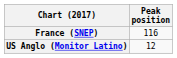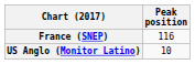 <table class="wikitable sortable plainrowheaders" style="text-align:center">
 <tr>
 <th scope="col">Chart (2017)</th>
 <th scope="col">Peak<br> position</th>
 </tr>
 <tr>
 <th scope="row">France (<a href='#'>SNEP</a>)</th>
 <td>116</td>
 </tr>
 <tr>
 <th scope="row">US Anglo (<a href='#'>Monitor Latino</a>)</th>
-<td>12</td>
+<td>10</td>
 </tr>
 </table>
